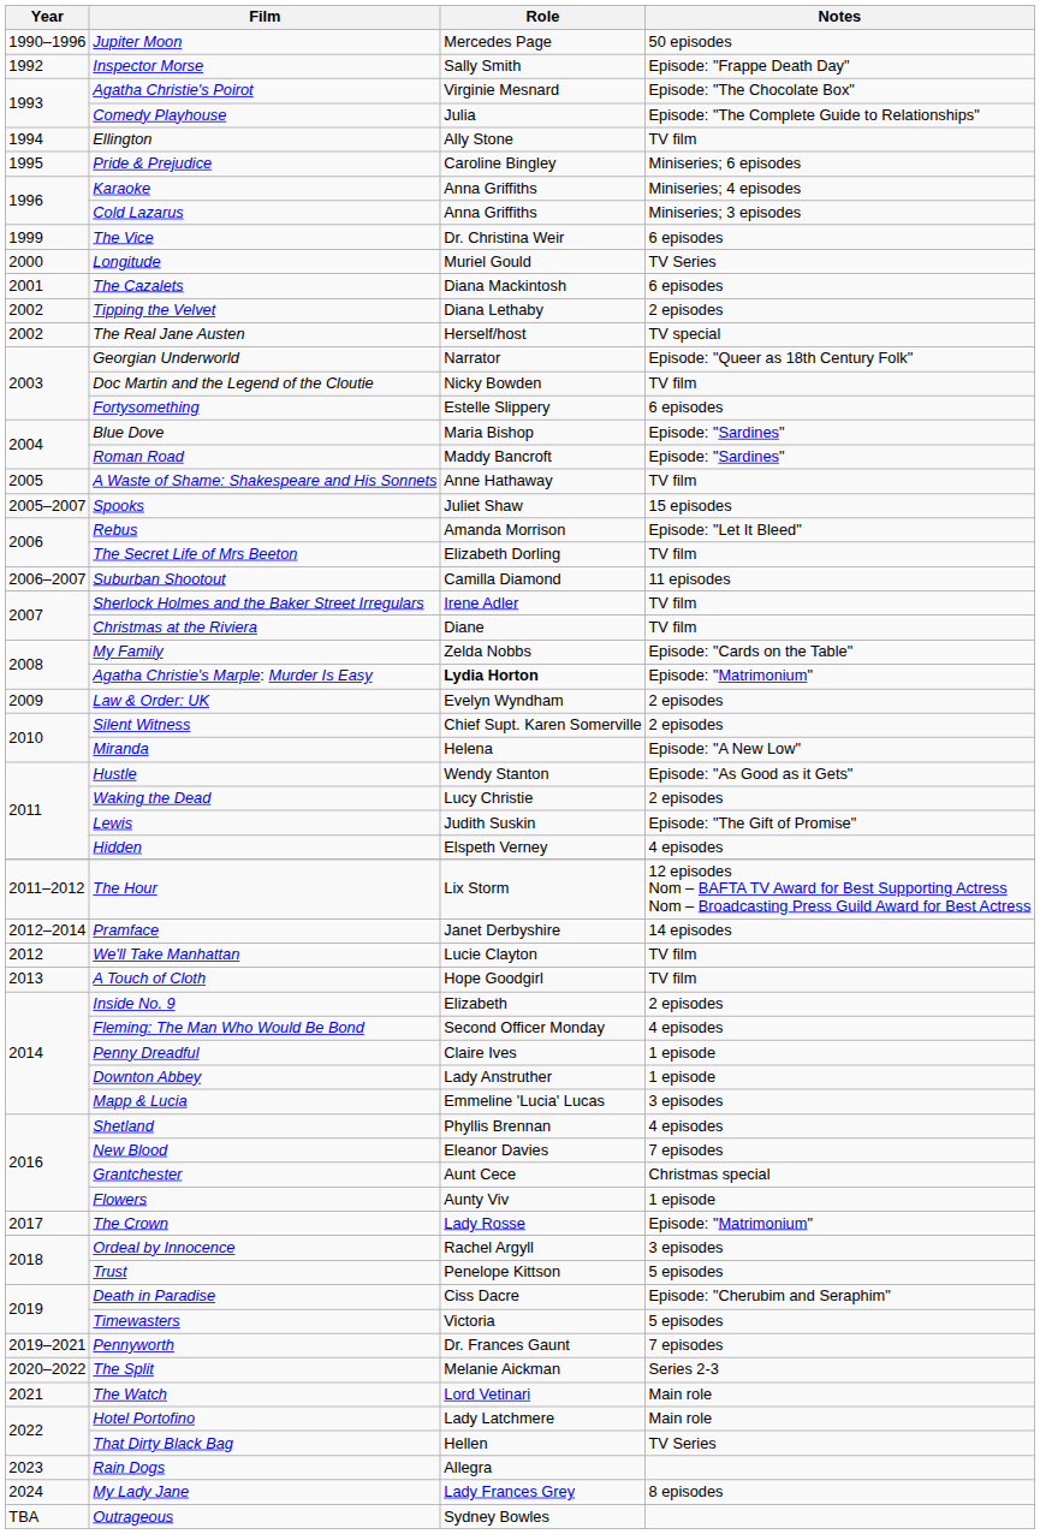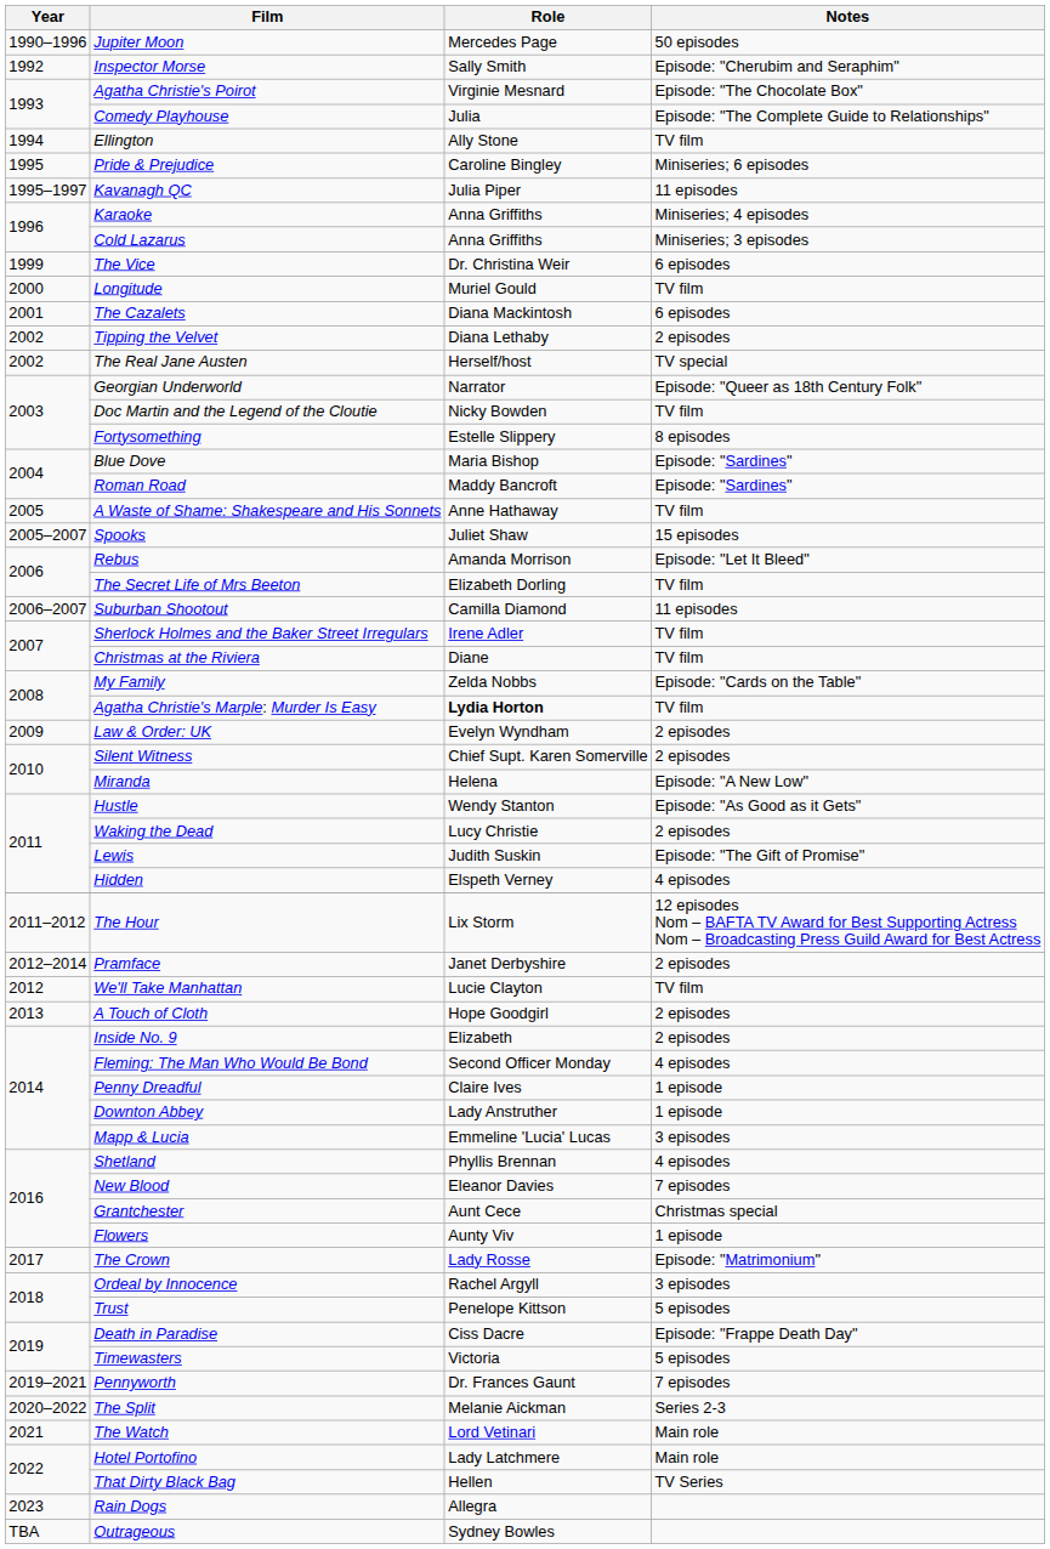 <table class="wikitable">
 <tr>
 <th>Year</th>
 <th>Film</th>
 <th>Role</th>
 <th>Notes</th>
 </tr>
 <tr>
 <td>1990–1996</td>
 <td><em><a href='#'>Jupiter Moon</a></em></td>
 <td>Mercedes Page</td>
 <td>50 episodes</td>
 </tr>
 <tr>
 <td>1992</td>
 <td><a href='#'><em>Inspector Morse</em></a></td>
 <td>Sally Smith</td>
-<td>Episode: "Frappe Death Day"</td>
+<td>Episode: "Cherubim and Seraphim"</td>
 </tr>
 <tr>
 <td rowspan="2">1993</td>
 <td><em><a href='#'>Agatha Christie's Poirot</a></em></td>
 <td>Virginie Mesnard</td>
 <td>Episode: "The Chocolate Box"</td>
 </tr>
 <tr>
 <td><em><a href='#'>Comedy Playhouse</a></em></td>
 <td>Julia</td>
 <td>Episode: "The Complete Guide to Relationships"</td>
 </tr>
 <tr>
 <td>1994</td>
 <td><em>Ellington</em></td>
 <td>Ally Stone</td>
 <td>TV film</td>
 </tr>
 <tr>
 <td>1995</td>
 <td><a href='#'><em>Pride & Prejudice</em></a></td>
 <td>Caroline Bingley</td>
 <td>Miniseries; 6 episodes</td>
 </tr>
 <tr>
+<td>1995–1997</td>
+<td><em><a href='#'>Kavanagh QC</a></em></td>
+<td>Julia Piper</td>
+<td>11 episodes</td>
+</tr>
+<tr>
 <td rowspan="2">1996</td>
 <td><a href='#'><em>Karaoke</em></a></td>
 <td>Anna Griffiths</td>
 <td>Miniseries; 4 episodes</td>
 </tr>
 <tr>
 <td><em><a href='#'>Cold Lazarus</a></em></td>
 <td>Anna Griffiths</td>
 <td>Miniseries; 3 episodes</td>
 </tr>
 <tr>
 <td>1999</td>
 <td><a href='#'><em>The Vice</em></a></td>
 <td>Dr. Christina Weir</td>
 <td>6 episodes</td>
 </tr>
 <tr>
 <td>2000</td>
 <td><a href='#'><em>Longitude</em></a></td>
 <td>Muriel Gould</td>
-<td>TV Series</td>
+<td>TV film</td>
 </tr>
 <tr>
 <td>2001</td>
 <td><em><a href='#'>The Cazalets</a></em></td>
 <td>Diana Mackintosh</td>
 <td>6 episodes</td>
 </tr>
 <tr>
 <td>2002</td>
 <td><a href='#'><em>Tipping the Velvet</em></a></td>
 <td>Diana Lethaby</td>
 <td>2 episodes</td>
 </tr>
 <tr>
 <td>2002</td>
 <td><em>The Real Jane Austen</em></td>
 <td>Herself/host</td>
 <td>TV special</td>
 </tr>
 <tr>
 <td rowspan="3">2003</td>
 <td><em>Georgian Underworld</em></td>
 <td>Narrator</td>
 <td>Episode: "Queer as 18th Century Folk"</td>
 </tr>
 <tr>
 <td><em>Doc Martin and the Legend of the Cloutie</em></td>
 <td>Nicky Bowden</td>
 <td>TV film</td>
 </tr>
 <tr>
 <td><a href='#'><em>Fortysomething</em></a></td>
 <td>Estelle Slippery</td>
-<td>6 episodes</td>
+<td>8 episodes</td>
 </tr>
 <tr>
 <td rowspan="2">2004</td>
 <td><em>Blue Dove</em></td>
 <td>Maria Bishop</td>
 <td>Episode: "<a href='#'>Sardines</a>"</td>
 </tr>
 <tr>
 <td><a href='#'><em>Roman Road</em></a></td>
 <td>Maddy Bancroft</td>
 <td>Episode: "<a href='#'>Sardines</a>"</td>
 </tr>
 <tr>
 <td>2005</td>
 <td><a href='#'><em> A Waste of Shame: Shakespeare and His Sonnets</em></a></td>
 <td>Anne Hathaway</td>
 <td>TV film</td>
 </tr>
 <tr>
 <td>2005–2007</td>
 <td><em><a href='#'>Spooks</a></em></td>
 <td>Juliet Shaw</td>
 <td>15 episodes</td>
 </tr>
 <tr>
 <td rowspan="2">2006</td>
 <td><a href='#'><em>Rebus</em></a></td>
 <td>Amanda Morrison</td>
 <td>Episode: "Let It Bleed"</td>
 </tr>
 <tr>
 <td><a href='#'><em>The Secret Life of Mrs Beeton</em></a></td>
 <td>Elizabeth Dorling</td>
 <td>TV film</td>
 </tr>
 <tr>
 <td>2006–2007</td>
 <td><em><a href='#'>Suburban Shootout</a></em></td>
 <td>Camilla Diamond</td>
 <td>11 episodes</td>
 </tr>
 <tr>
 <td rowspan="2">2007</td>
 <td><em><a href='#'>Sherlock Holmes and the Baker Street Irregulars</a></em></td>
 <td><a href='#'>Irene Adler</a></td>
 <td>TV film</td>
 </tr>
 <tr>
 <td><em><a href='#'>Christmas at the Riviera</a></em></td>
 <td>Diane</td>
 <td>TV film</td>
 </tr>
 <tr>
 <td rowspan="2">2008</td>
 <td><em><a href='#'>My Family</a></em></td>
 <td>Zelda Nobbs</td>
 <td>Episode: "Cards on the Table"</td>
 </tr>
 <tr>
 <td><em><a href='#'>Agatha Christie's Marple</a></em>: <em><a href='#'>Murder Is Easy</a></em></td>
 <td><strong>Lydia Horton</strong></td>
-<td>Episode: "<a href='#'>Matrimonium</a>"</td>
+<td>TV film</td>
 </tr>
 <tr>
 <td>2009</td>
 <td><em><a href='#'>Law & Order: UK</a></em></td>
 <td>Evelyn Wyndham</td>
 <td>2 episodes</td>
 </tr>
 <tr>
 <td rowspan="2">2010</td>
 <td><em><a href='#'>Silent Witness</a></em></td>
 <td>Chief Supt. Karen Somerville</td>
 <td>2 episodes</td>
 </tr>
 <tr>
 <td><a href='#'><em>Miranda</em></a></td>
 <td>Helena</td>
 <td>Episode: "A New Low"</td>
 </tr>
 <tr>
 <td rowspan="4">2011</td>
 <td><a href='#'><em>Hustle</em></a></td>
 <td>Wendy Stanton</td>
 <td>Episode: "As Good as it Gets"</td>
 </tr>
 <tr>
 <td><a href='#'><em>Waking the Dead</em></a></td>
 <td>Lucy Christie</td>
 <td>2 episodes</td>
 </tr>
 <tr>
 <td><a href='#'><em>Lewis</em></a></td>
 <td>Judith Suskin</td>
 <td>Episode: "The Gift of Promise"</td>
 </tr>
 <tr>
 <td><a href='#'><em>Hidden</em></a></td>
 <td>Elspeth Verney</td>
 <td>4 episodes</td>
 </tr>
 <tr>
 </tr>
 <tr>
 <td>2011–2012</td>
 <td><a href='#'><em>The Hour</em></a></td>
 <td>Lix Storm</td>
 <td>12 episodes<br>Nom – <a href='#'>BAFTA TV Award for Best Supporting Actress</a><br>Nom – <a href='#'>Broadcasting Press Guild Award for Best Actress</a></td>
 </tr>
 <tr>
 <td>2012–2014</td>
 <td><em><a href='#'>Pramface</a></em></td>
 <td>Janet Derbyshire</td>
-<td>14 episodes</td>
+<td>2 episodes</td>
 </tr>
 <tr>
 <td>2012</td>
 <td><em><a href='#'>We'll Take Manhattan</a></em></td>
 <td>Lucie Clayton</td>
 <td>TV film</td>
 </tr>
 <tr>
 <td>2013</td>
 <td><em><a href='#'>A Touch of Cloth</a></em></td>
 <td>Hope Goodgirl</td>
-<td>TV film</td>
+<td>2 episodes</td>
 </tr>
 <tr>
 <td rowspan="5">2014</td>
 <td><em><a href='#'>Inside No. 9</a></em></td>
 <td>Elizabeth</td>
 <td>2 episodes</td>
 </tr>
 <tr>
 <td><em><a href='#'>Fleming: The Man Who Would Be Bond</a></em></td>
 <td>Second Officer Monday</td>
 <td>4 episodes</td>
 </tr>
 <tr>
 <td><em><a href='#'>Penny Dreadful</a></em></td>
 <td>Claire Ives</td>
 <td>1 episode</td>
 </tr>
 <tr>
 <td><em><a href='#'>Downton Abbey</a></em></td>
 <td>Lady Anstruther</td>
 <td>1 episode</td>
 </tr>
 <tr>
 <td><em><a href='#'>Mapp & Lucia</a></em></td>
 <td>Emmeline 'Lucia' Lucas</td>
 <td>3 episodes</td>
 </tr>
 <tr>
 <td rowspan="4">2016</td>
 <td><em><a href='#'>Shetland</a></em></td>
 <td>Phyllis Brennan</td>
 <td>4 episodes</td>
 </tr>
 <tr>
 <td><em><a href='#'>New Blood</a></em></td>
 <td>Eleanor Davies</td>
 <td>7 episodes</td>
 </tr>
 <tr>
 <td><em><a href='#'>Grantchester</a></em></td>
 <td>Aunt Cece</td>
 <td>Christmas special</td>
 </tr>
 <tr>
 <td><a href='#'><em>Flowers</em></a></td>
 <td>Aunty Viv</td>
 <td>1 episode</td>
 </tr>
 <tr>
 <td>2017</td>
 <td><em><a href='#'>The Crown</a></em></td>
 <td><a href='#'>Lady Rosse</a></td>
 <td>Episode: "<a href='#'>Matrimonium</a>"</td>
 </tr>
 <tr>
 <td rowspan="2">2018</td>
 <td><em><a href='#'>Ordeal by Innocence</a></em></td>
 <td>Rachel Argyll</td>
 <td>3 episodes</td>
 </tr>
 <tr>
 <td><em><a href='#'>Trust</a></em></td>
 <td>Penelope Kittson</td>
 <td>5 episodes</td>
 </tr>
 <tr>
 <td rowspan="2">2019</td>
 <td><em><a href='#'>Death in Paradise</a></em></td>
 <td>Ciss Dacre</td>
-<td>Episode: "Cherubim and Seraphim"</td>
+<td>Episode: "Frappe Death Day"</td>
 </tr>
 <tr>
 <td><em><a href='#'>Timewasters</a></em></td>
 <td>Victoria</td>
 <td>5 episodes</td>
 </tr>
 <tr>
 <td>2019–2021</td>
 <td><em><a href='#'>Pennyworth</a></em></td>
 <td>Dr. Frances Gaunt</td>
 <td>7 episodes</td>
 </tr>
 <tr>
 <td>2020–2022</td>
 <td><em><a href='#'>The Split</a></em></td>
 <td>Melanie Aickman</td>
 <td>Series 2-3</td>
 </tr>
 <tr>
 <td>2021</td>
 <td><em><a href='#'>The Watch</a></em></td>
 <td><a href='#'>Lord Vetinari</a></td>
 <td>Main role</td>
 </tr>
 <tr>
 <td rowspan=2>2022</td>
 <td><em><a href='#'>Hotel Portofino</a></em></td>
 <td>Lady Latchmere</td>
 <td>Main role</td>
 </tr>
 <tr>
 <td><em><a href='#'>That Dirty Black Bag</a></em></td>
 <td>Hellen</td>
 <td>TV Series</td>
 </tr>
 <tr>
 <td>2023</td>
 <td><em><a href='#'>Rain Dogs</a></em></td>
 <td>Allegra</td>
 <td></td>
 </tr>
 <tr>
-<td>2024</td>
-<td><em><a href='#'>My Lady Jane</a></em></td>
-<td><a href='#'>Lady Frances Grey</a></td>
-<td>8 episodes</td>
-</tr>
-<tr>
 <td>TBA</td>
 <td><em><a href='#'>Outrageous</a></em></td>
 <td>Sydney Bowles</td>
 <td></td>
 </tr>
 </table>
